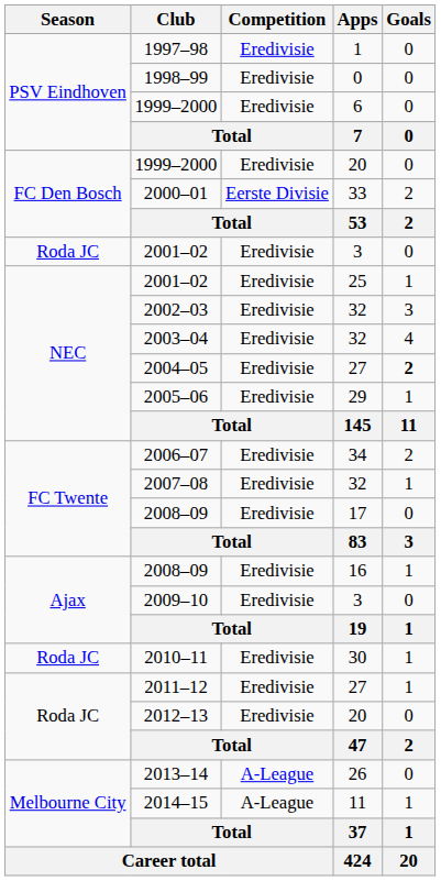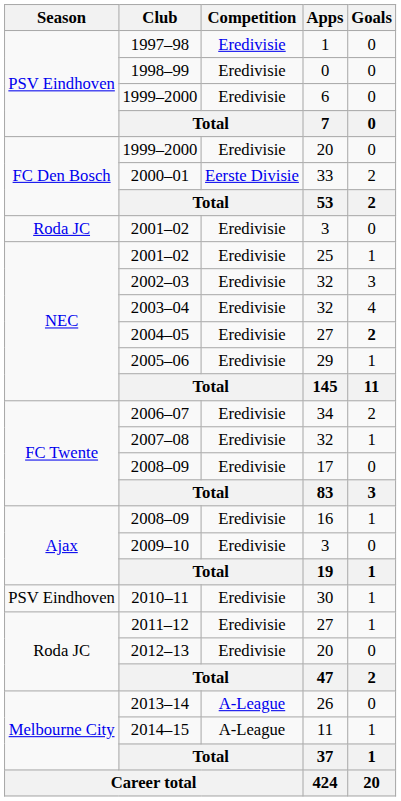 <table class="wikitable" style="text-align:center">
 <tr>
 <th>Season</th>
 <th>Club</th>
 <th>Competition</th>
 <th>Apps</th>
 <th>Goals</th>
 </tr>
 <tr>
 <td rowspan="4"><a href='#'>PSV Eindhoven</a></td>
 <td>1997–98</td>
 <td><a href='#'>Eredivisie</a></td>
 <td>1</td>
 <td>0</td>
 </tr>
 <tr>
 <td>1998–99</td>
 <td>Eredivisie</td>
 <td>0</td>
 <td>0</td>
 </tr>
 <tr>
 <td>1999–2000</td>
 <td>Eredivisie</td>
 <td>6</td>
 <td>0</td>
 </tr>
 <tr>
 <th colspan="2">Total</th>
 <th>7</th>
 <th>0</th>
 </tr>
 <tr>
 <td rowspan="3"><a href='#'>FC Den Bosch</a></td>
 <td>1999–2000</td>
 <td>Eredivisie</td>
 <td>20</td>
 <td>0</td>
 </tr>
 <tr>
 <td>2000–01</td>
 <td><a href='#'>Eerste Divisie</a></td>
 <td>33</td>
 <td>2</td>
 </tr>
 <tr>
 <th colspan="2">Total</th>
 <th>53</th>
 <th>2</th>
 </tr>
 <tr>
 <td><a href='#'>Roda JC</a></td>
 <td>2001–02</td>
 <td>Eredivisie</td>
 <td>3</td>
 <td>0</td>
 </tr>
 <tr>
 <td rowspan="6"><a href='#'>NEC</a></td>
 <td>2001–02</td>
 <td>Eredivisie</td>
 <td>25</td>
 <td>1</td>
 </tr>
 <tr>
 <td>2002–03</td>
 <td>Eredivisie</td>
 <td>32</td>
 <td>3</td>
 </tr>
 <tr>
 <td>2003–04</td>
 <td>Eredivisie</td>
 <td>32</td>
 <td>4</td>
 </tr>
 <tr>
 <td>2004–05</td>
 <td>Eredivisie</td>
 <td>27</td>
 <td><strong>2</strong></td>
 </tr>
 <tr>
 <td>2005–06</td>
 <td>Eredivisie</td>
 <td>29</td>
 <td>1</td>
 </tr>
 <tr>
 <th colspan="2">Total</th>
 <th>145</th>
 <th>11</th>
 </tr>
 <tr>
 <td rowspan="4"><a href='#'>FC Twente</a></td>
 <td>2006–07</td>
 <td>Eredivisie</td>
 <td>34</td>
 <td>2</td>
 </tr>
 <tr>
 <td>2007–08</td>
 <td>Eredivisie</td>
 <td>32</td>
 <td>1</td>
 </tr>
 <tr>
 <td>2008–09</td>
 <td>Eredivisie</td>
 <td>17</td>
 <td>0</td>
 </tr>
 <tr>
 <th colspan="2">Total</th>
 <th>83</th>
 <th>3</th>
 </tr>
 <tr>
 <td rowspan="3"><a href='#'>Ajax</a></td>
 <td>2008–09</td>
 <td>Eredivisie</td>
 <td>16</td>
 <td>1</td>
 </tr>
 <tr>
 <td>2009–10</td>
 <td>Eredivisie</td>
 <td>3</td>
 <td>0</td>
 </tr>
 <tr>
 <th colspan="2">Total</th>
 <th>19</th>
 <th>1</th>
 </tr>
 <tr>
-<td><a href='#'>Roda JC</a></td>
+<td>PSV Eindhoven</td>
 <td>2010–11</td>
 <td>Eredivisie</td>
 <td>30</td>
 <td>1</td>
 </tr>
 <tr>
 <td rowspan="3">Roda JC</td>
 <td>2011–12</td>
 <td>Eredivisie</td>
 <td>27</td>
 <td>1</td>
 </tr>
 <tr>
 <td>2012–13</td>
 <td>Eredivisie</td>
 <td>20</td>
 <td>0</td>
 </tr>
 <tr>
 <th colspan="2">Total</th>
 <th>47</th>
 <th>2</th>
 </tr>
 <tr>
 <td rowspan="3"><a href='#'>Melbourne City</a></td>
 <td>2013–14</td>
 <td><a href='#'>A-League</a></td>
 <td>26</td>
 <td>0</td>
 </tr>
 <tr>
 <td>2014–15</td>
 <td>A-League</td>
 <td>11</td>
 <td>1</td>
 </tr>
 <tr>
 <th colspan="2">Total</th>
 <th>37</th>
 <th>1</th>
 </tr>
 <tr>
 <th colspan="3">Career total</th>
 <th>424</th>
 <th>20</th>
 </tr>
 </table>
